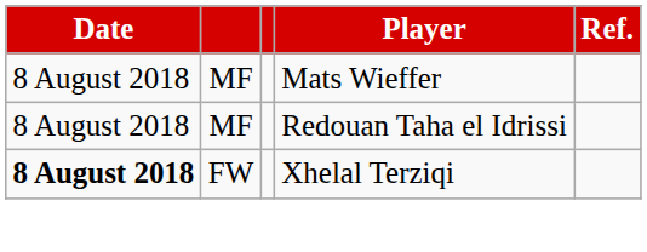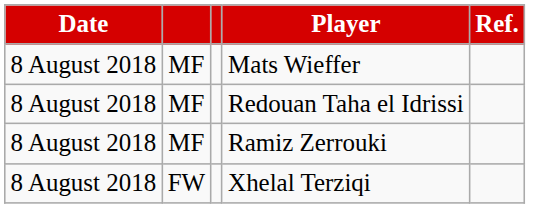 <table class="wikitable plainrowheaders sortable">
 <tr>
 <th style="background:#d50000; color:white;"><strong>Date</strong></th>
 <th style="background:#d50000; color:white;"></th>
 <th style="background:#d50000; color:white;"></th>
 <th style="background:#d50000; color:white;" scope=col><strong> Player</strong></th>
 <th style="background:#d50000; color:white;"><strong>Ref.</strong></th>
 </tr>
 <tr>
 <td>8 August 2018</td>
 <td style="text-align:center;">MF</td>
 <td style="text-align:center;"></td>
 <td> Mats Wieffer</td>
 <td></td>
 </tr>
 <tr>
 <td>8 August 2018</td>
 <td style="text-align:center;">MF</td>
 <td style="text-align:center;"></td>
 <td> Redouan Taha el Idrissi</td>
 <td></td>
 </tr>
 <tr>
-<td><strong>8 August 2018</strong></td>
+<td>8 August 2018</td>
+<td style="text-align:center;">MF</td>
+<td style="text-align:centeloanr;"></td>
+<td> Ramiz Zerrouki</td>
+<td></td>
+</tr>
+<tr>
+<td>8 August 2018</td>
 <td style="text-align:center;">FW</td>
 <td style="text-align:center;"></td>
 <td> Xhelal Terziqi</td>
 <td></td>
 </tr>
 </table>
